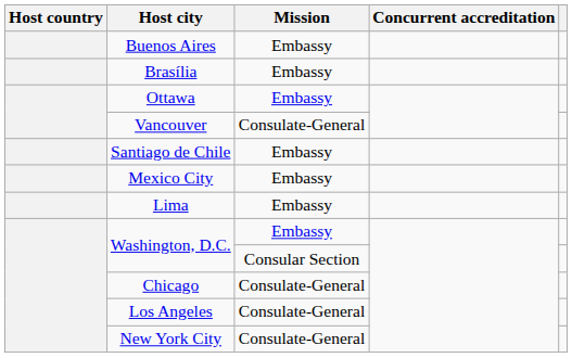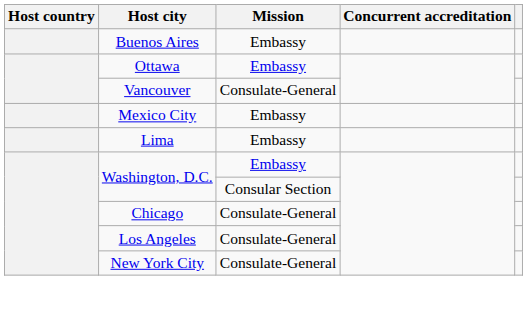 <table class="wikitable plainrowheaders" style="text-align:center;">
 <tr>
 <th scope="col">Host country</th>
 <th scope="col">Host city</th>
 <th scope="col">Mission</th>
 <th scope="col">Concurrent accreditation</th>
 <th scope="col"></th>
 </tr>
 <tr>
 <th scope="row"></th>
 <td><a href='#'>Buenos Aires</a></td>
 <td>Embassy</td>
 <td></td>
 <td></td>
 </tr>
 <tr>
-<th scope="row"></th>
-<td><a href='#'>Brasília</a></td>
-<td>Embassy</td>
-<td></td>
-<td></td>
-</tr>
-<tr>
 <th scope="row" rowspan="2"></th>
 <td><a href='#'>Ottawa</a></td>
 <td><a href='#'>Embassy</a></td>
 <td rowspan="2"></td>
 <td></td>
 </tr>
 <tr>
 <td><a href='#'>Vancouver</a></td>
 <td>Consulate-General</td>
-<td></td>
-</tr>
-<tr>
-<th scope="row"></th>
-<td><a href='#'>Santiago de Chile</a></td>
-<td>Embassy</td>
-<td></td>
 <td></td>
 </tr>
 <tr>
 <th scope="row"></th>
 <td><a href='#'>Mexico City</a></td>
 <td>Embassy</td>
 <td></td>
 <td></td>
 </tr>
 <tr>
 <th scope="row"></th>
 <td><a href='#'>Lima</a></td>
 <td>Embassy</td>
 <td></td>
 <td></td>
 </tr>
 <tr>
 <th scope="row" rowspan="5"></th>
 <td rowspan="2"><a href='#'>Washington, D.C.</a></td>
 <td><a href='#'>Embassy</a></td>
 <td rowspan="5"></td>
 <td></td>
 </tr>
 <tr>
 <td>Consular Section</td>
 <td></td>
 </tr>
 <tr>
 <td><a href='#'>Chicago</a></td>
 <td>Consulate-General</td>
 <td></td>
 </tr>
 <tr>
 <td><a href='#'>Los Angeles</a></td>
 <td>Consulate-General</td>
 <td></td>
 </tr>
 <tr>
 <td><a href='#'>New York City</a></td>
 <td>Consulate-General</td>
 <td></td>
 </tr>
 </table>
